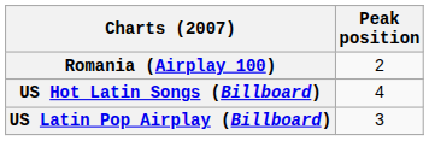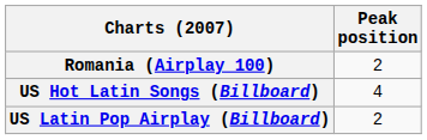 <table class="wikitable sortable plainrowheaders" style="text-align:center">
 <tr>
 <th align="left">Charts (2007)</th>
 <th align="left">Peak<br>position</th>
 </tr>
 <tr>
 <th scope="row">Romania (<a href='#'>Airplay 100</a>)</th>
 <td align="center">2</td>
 </tr>
 <tr>
 <th scope="row">US <a href='#'>Hot Latin Songs</a> (<a href='#'><em>Billboard</em></a>)</th>
 <td align="center">4</td>
 </tr>
 <tr>
 <th scope="row">US <a href='#'>Latin Pop Airplay</a> (<a href='#'><em>Billboard</em></a>)</th>
-<td align="center">3</td>
+<td align="center">2</td>
 </tr>
 <tr>
 </tr>
 </table>
